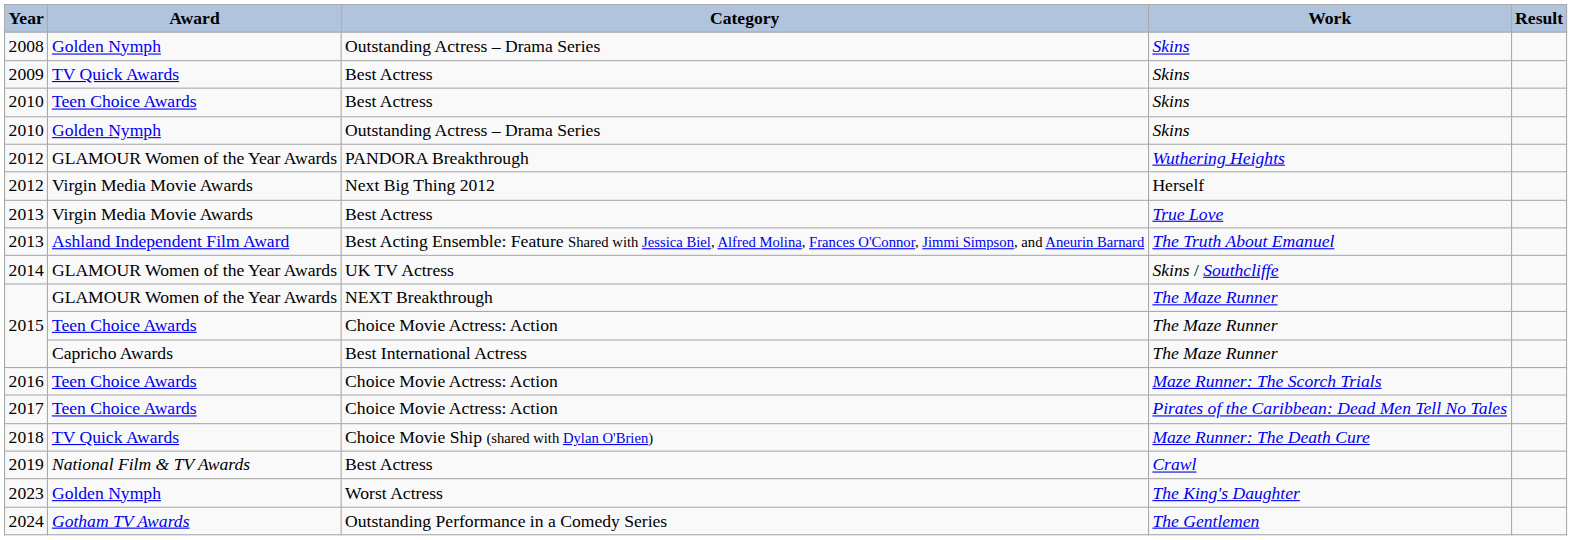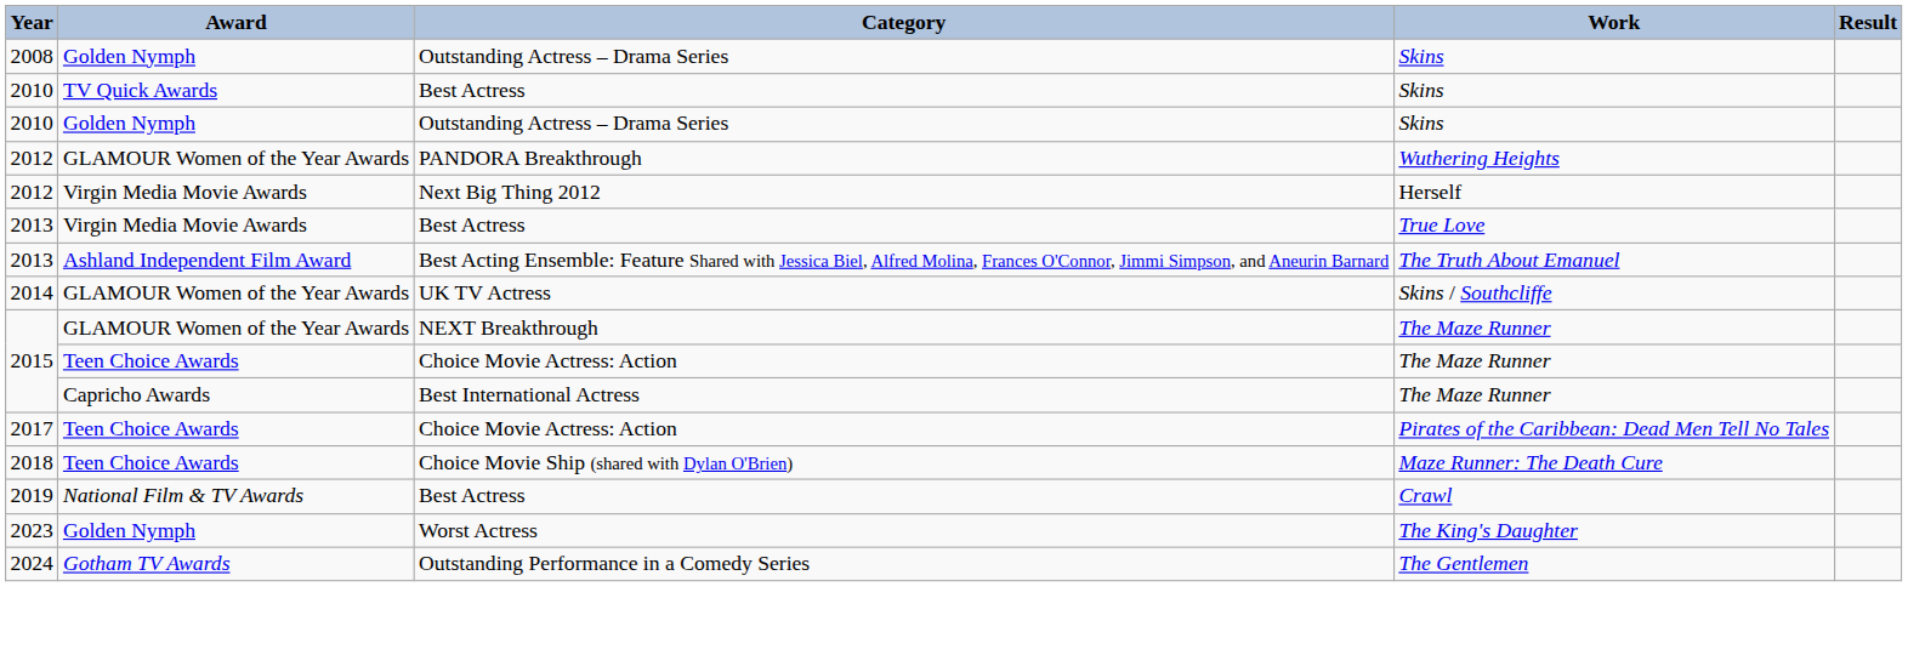 <table class="wikitable sortable">
 <tr style="text-align:center;">
 <th style="background:#B0C4DE">Year</th>
 <th style="background:#B0C4DE">Award</th>
 <th style="background:#B0C4DE">Category</th>
 <th style="background:#B0C4DE">Work</th>
 <th style="background:#B0C4DE">Result</th>
 </tr>
 <tr>
 <td>2008</td>
 <td><a href='#'>Golden Nymph</a></td>
 <td>Outstanding Actress – Drama Series</td>
 <td><em><a href='#'>Skins</a></em></td>
 <td></td>
 </tr>
 <tr>
-<td>2009</td>
+<td>2010</td>
 <td><a href='#'>TV Quick Awards</a></td>
-<td>Best Actress</td>
-<td><em>Skins</em></td>
-<td></td>
-</tr>
-<tr>
-<td>2010</td>
-<td><a href='#'>Teen Choice Awards</a></td>
 <td>Best Actress</td>
 <td><em>Skins</em></td>
 <td></td>
 </tr>
 <tr>
 <td>2010</td>
 <td><a href='#'>Golden Nymph</a></td>
 <td>Outstanding Actress – Drama Series</td>
 <td><em>Skins</em></td>
 <td></td>
 </tr>
 <tr>
 <td>2012</td>
 <td>GLAMOUR Women of the Year Awards</td>
 <td>PANDORA Breakthrough</td>
 <td><em><a href='#'>Wuthering Heights</a></em></td>
 <td></td>
 </tr>
 <tr>
 <td>2012</td>
 <td>Virgin Media Movie Awards</td>
 <td>Next Big Thing 2012</td>
 <td>Herself</td>
 <td></td>
 </tr>
 <tr>
 <td>2013</td>
 <td>Virgin Media Movie Awards</td>
 <td>Best Actress</td>
 <td><em><a href='#'>True Love</a></em></td>
 <td></td>
 </tr>
 <tr>
 <td>2013</td>
 <td><a href='#'>Ashland Independent Film Award</a></td>
 <td>Best Acting Ensemble: Feature <small> Shared with <a href='#'>Jessica Biel</a>, <a href='#'>Alfred Molina</a>, <a href='#'>Frances O'Connor</a>, <a href='#'>Jimmi Simpson</a>, and <a href='#'>Aneurin Barnard</a> </small></td>
 <td><em><a href='#'>The Truth About Emanuel</a></em></td>
 <td></td>
 </tr>
 <tr>
 <td>2014</td>
 <td>GLAMOUR Women of the Year Awards</td>
 <td>UK TV Actress</td>
 <td><em>Skins</em> / <em><a href='#'>Southcliffe</a></em></td>
 <td></td>
 </tr>
 <tr>
 <td rowspan=3>2015</td>
 <td>GLAMOUR Women of the Year Awards</td>
 <td>NEXT Breakthrough</td>
 <td><em><a href='#'>The Maze Runner</a></em></td>
 <td></td>
 </tr>
 <tr>
 <td><a href='#'>Teen Choice Awards</a></td>
 <td>Choice Movie Actress: Action</td>
 <td><em>The Maze Runner</em></td>
 <td></td>
 </tr>
 <tr>
 <td>Capricho Awards</td>
 <td>Best International Actress</td>
 <td><em>The Maze Runner</em></td>
 <td></td>
 </tr>
 <tr>
-<td>2016</td>
-<td><a href='#'>Teen Choice Awards</a></td>
-<td>Choice Movie Actress: Action</td>
-<td><em><a href='#'>Maze Runner: The Scorch Trials</a></em></td>
-<td></td>
-</tr>
-<tr>
 <td>2017</td>
 <td><a href='#'>Teen Choice Awards</a></td>
 <td>Choice Movie Actress: Action</td>
 <td><em><a href='#'>Pirates of the Caribbean: Dead Men Tell No Tales</a></em></td>
 <td></td>
 </tr>
 <tr>
 <td>2018</td>
-<td><a href='#'>TV Quick Awards</a></td>
+<td><a href='#'>Teen Choice Awards</a></td>
 <td>Choice Movie Ship <small>(shared with <a href='#'>Dylan O'Brien</a>)</small></td>
 <td><em><a href='#'>Maze Runner: The Death Cure</a></em></td>
 <td></td>
 </tr>
 <tr>
 <td>2019</td>
 <td><em>National Film & TV Awards</em></td>
 <td>Best Actress</td>
 <td><em><a href='#'>Crawl</a></em></td>
 <td></td>
 </tr>
 <tr>
 <td>2023</td>
 <td><a href='#'>Golden Nymph</a></td>
 <td>Worst Actress</td>
 <td><em><a href='#'>The King's Daughter</a></em></td>
 <td></td>
 </tr>
 <tr>
 <td>2024</td>
 <td><em><a href='#'>Gotham TV Awards</a></em></td>
 <td>Outstanding Performance in a Comedy Series</td>
 <td><em><a href='#'>The Gentlemen</a></em></td>
 <td></td>
 </tr>
 </table>
